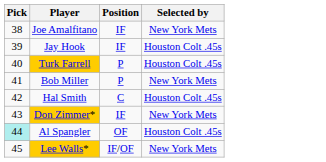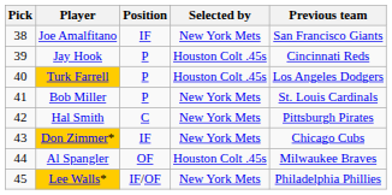 <table class="wikitable sortable" style="text-align:center">
 <tr>
 <th>Pick</th>
 <th>Player</th>
 <th>Position</th>
 <th>Selected by</th>
+<th>Previous team</th>
 </tr>
 <tr>
 <td>38</td>
 <td><a href='#'>Joe Amalfitano</a></td>
 <td><a href='#'>IF</a></td>
 <td><a href='#'>New York Mets</a></td>
+<td><a href='#'>San Francisco Giants</a></td>
 </tr>
 <tr>
 <td>39</td>
 <td><a href='#'>Jay Hook</a></td>
-<td><a href='#'>IF</a></td>
+<td><a href='#'>P</a></td>
 <td><a href='#'>Houston Colt .45s</a></td>
+<td><a href='#'>Cincinnati Reds</a></td>
 </tr>
 <tr>
 <td>40</td>
 <td bgcolor=#FFCC00><a href='#'>Turk Farrell</a></td>
 <td><a href='#'>P</a></td>
 <td><a href='#'>Houston Colt .45s</a></td>
+<td><a href='#'>Los Angeles Dodgers</a></td>
 </tr>
 <tr>
 <td>41</td>
 <td><a href='#'>Bob Miller</a></td>
 <td><a href='#'>P</a></td>
 <td><a href='#'>New York Mets</a></td>
+<td><a href='#'>St. Louis Cardinals</a></td>
 </tr>
 <tr>
 <td>42</td>
 <td><a href='#'>Hal Smith</a></td>
 <td><a href='#'>C</a></td>
-<td><a href='#'>Houston Colt .45s</a></td>
+<td><a href='#'>New York Mets</a></td>
+<td><a href='#'>Pittsburgh Pirates</a></td>
 </tr>
 <tr>
 <td>43</td>
 <td bgcolor=#FFCC00><a href='#'>Don Zimmer</a>*</td>
 <td><a href='#'>IF</a></td>
 <td><a href='#'>New York Mets</a></td>
+<td><a href='#'>Chicago Cubs</a></td>
 </tr>
 <tr>
-<td style="background: paleturquoise;">44</td>
+<td>44</td>
 <td><a href='#'>Al Spangler</a></td>
 <td><a href='#'>OF</a></td>
 <td><a href='#'>Houston Colt .45s</a></td>
+<td><a href='#'>Milwaukee Braves</a></td>
 </tr>
 <tr>
 <td>45</td>
 <td bgcolor=#FFCC00><a href='#'>Lee Walls</a>*</td>
 <td><a href='#'>IF</a>/<a href='#'>OF</a></td>
 <td><a href='#'>New York Mets</a></td>
+<td><a href='#'>Philadelphia Phillies</a></td>
 </tr>
 </table>
